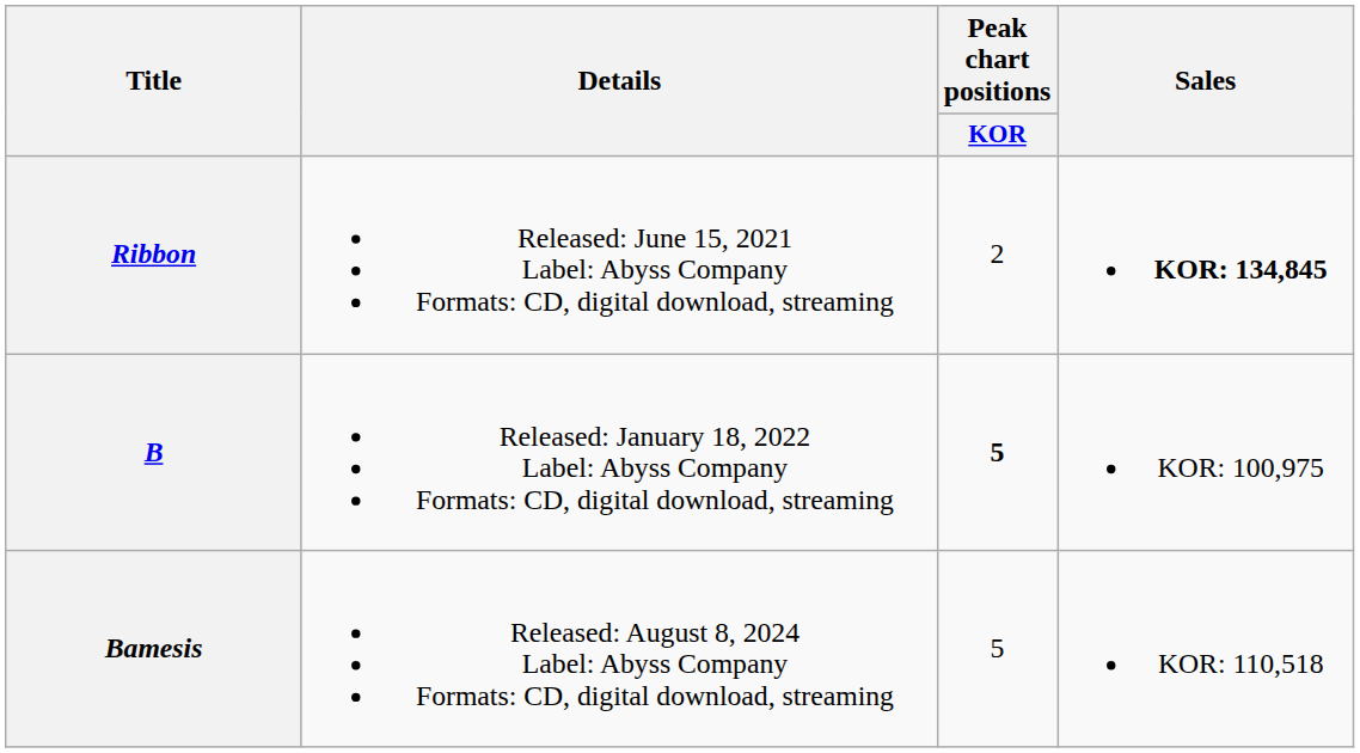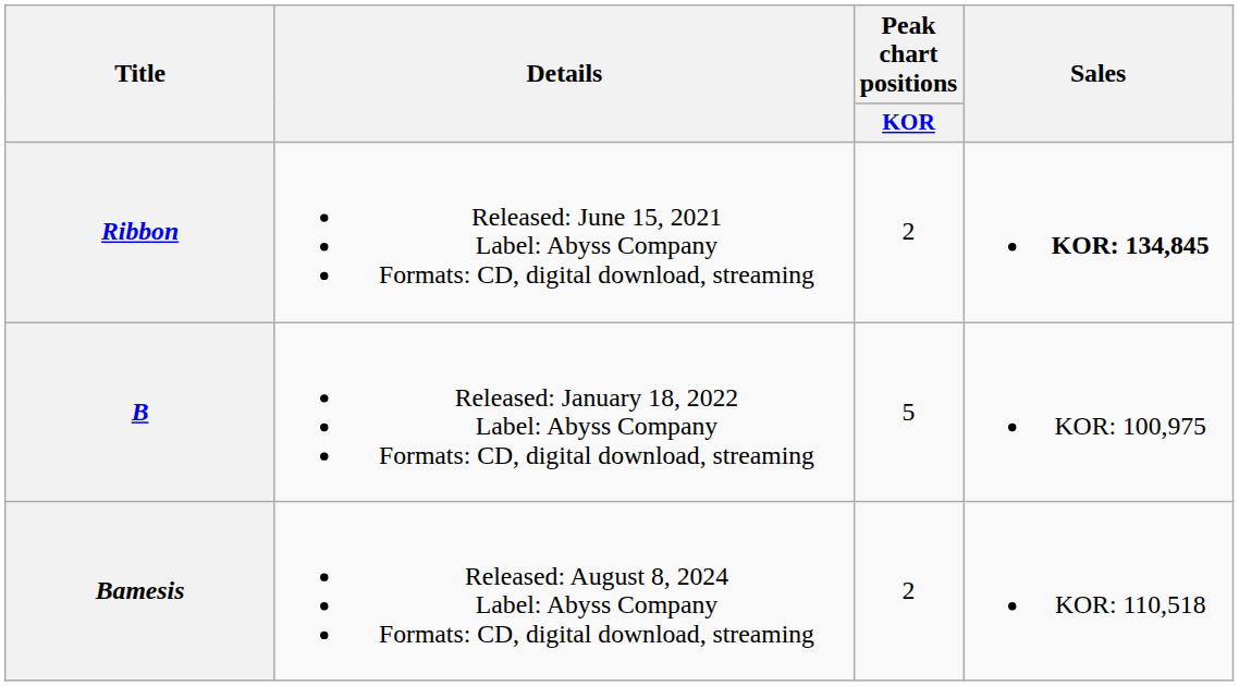 <table class="wikitable plainrowheaders" style="text-align:center;">
 <tr>
 <th scope="col" rowspan="2" style="width:10em;">Title</th>
 <th scope="col" rowspan="2" style="width:22em;">Details</th>
 <th scope="col" colspan="1">Peak<br>chart<br>positions</th>
 <th scope="col" rowspan="2" style="width:10em;">Sales</th>
 </tr>
 <tr>
 <th scope="col" style="font-size:90%; width:3em"><a href='#'>KOR</a><br></th>
 </tr>
 <tr>
 <th scope="row"><em><a href='#'>Ribbon</a></em></th>
 <td><br><ul><li>Released: June 15, 2021</li><li>Label: Abyss Company</li><li>Formats: CD, digital download, streaming</li></ul></td>
 <td>2</td>
 <td><strong><br><ul><li>KOR: 134,845</li></ul></strong></td>
 </tr>
 <tr>
 <th scope="row"><em><a href='#'>B</a></em></th>
 <td><br><ul><li>Released: January 18, 2022</li><li>Label: Abyss Company</li><li>Formats: CD, digital download, streaming</li></ul></td>
-<td><strong>5</strong></td>
+<td>5</td>
 <td><br><ul><li>KOR: 100,975</li></ul></td>
 </tr>
 <tr>
 <th scope="row"><em>Bamesis</em></th>
 <td><br><ul><li>Released: August 8, 2024</li><li>Label: Abyss Company</li><li>Formats: CD, digital download, streaming</li></ul></td>
-<td>5</td>
+<td>2</td>
 <td><br><ul><li>KOR: 110,518</li></ul></td>
 </tr>
 </table>
